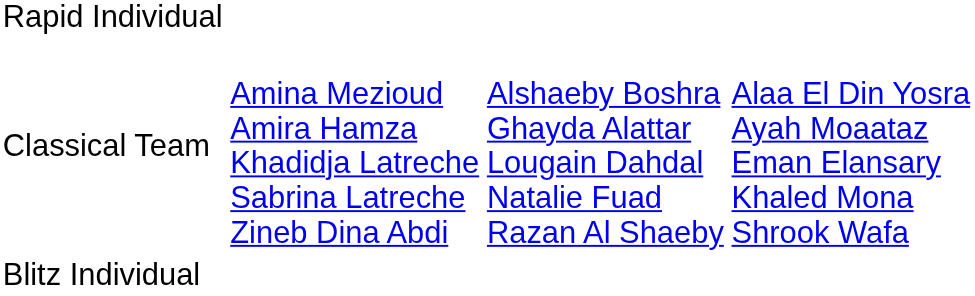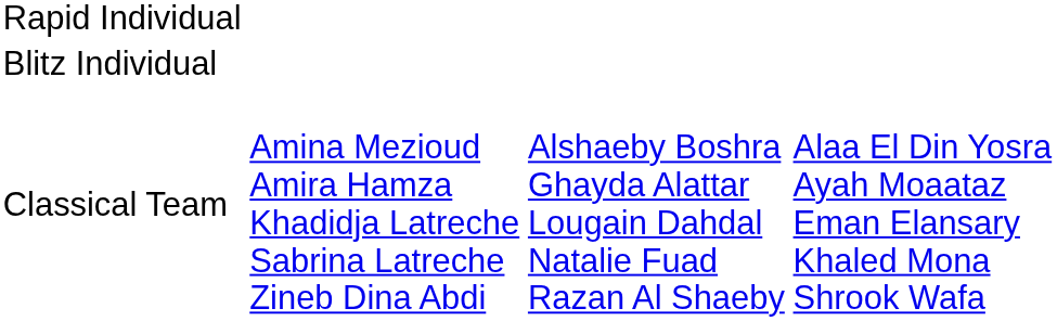 <table>
 <tr>
 <td>Rapid Individual</td>
+<td></td>
+<td></td>
+<td></td>
+</tr>
+<tr>
+<td>Blitz Individual</td>
 <td></td>
 <td></td>
 <td></td>
 </tr>
 <tr>
 <td>Classical Team</td>
 <td><br><a href='#'>Amina Mezioud</a><br><a href='#'>Amira Hamza</a><br><a href='#'>Khadidja Latreche</a><br><a href='#'>Sabrina Latreche</a><br><a href='#'>Zineb Dina Abdi</a></td>
 <td><br><a href='#'>Alshaeby Boshra</a><br><a href='#'>Ghayda Alattar</a><br><a href='#'>Lougain Dahdal</a><br><a href='#'>Natalie Fuad</a><br><a href='#'>Razan Al Shaeby</a></td>
 <td><br><a href='#'>Alaa El Din Yosra</a><br><a href='#'>Ayah Moaataz</a><br><a href='#'>Eman Elansary</a><br><a href='#'>Khaled Mona</a><br><a href='#'>Shrook Wafa</a></td>
 </tr>
-<tr>
-<td>Blitz Individual</td>
-<td></td>
-<td></td>
-<td></td>
-</tr>
 </table>
